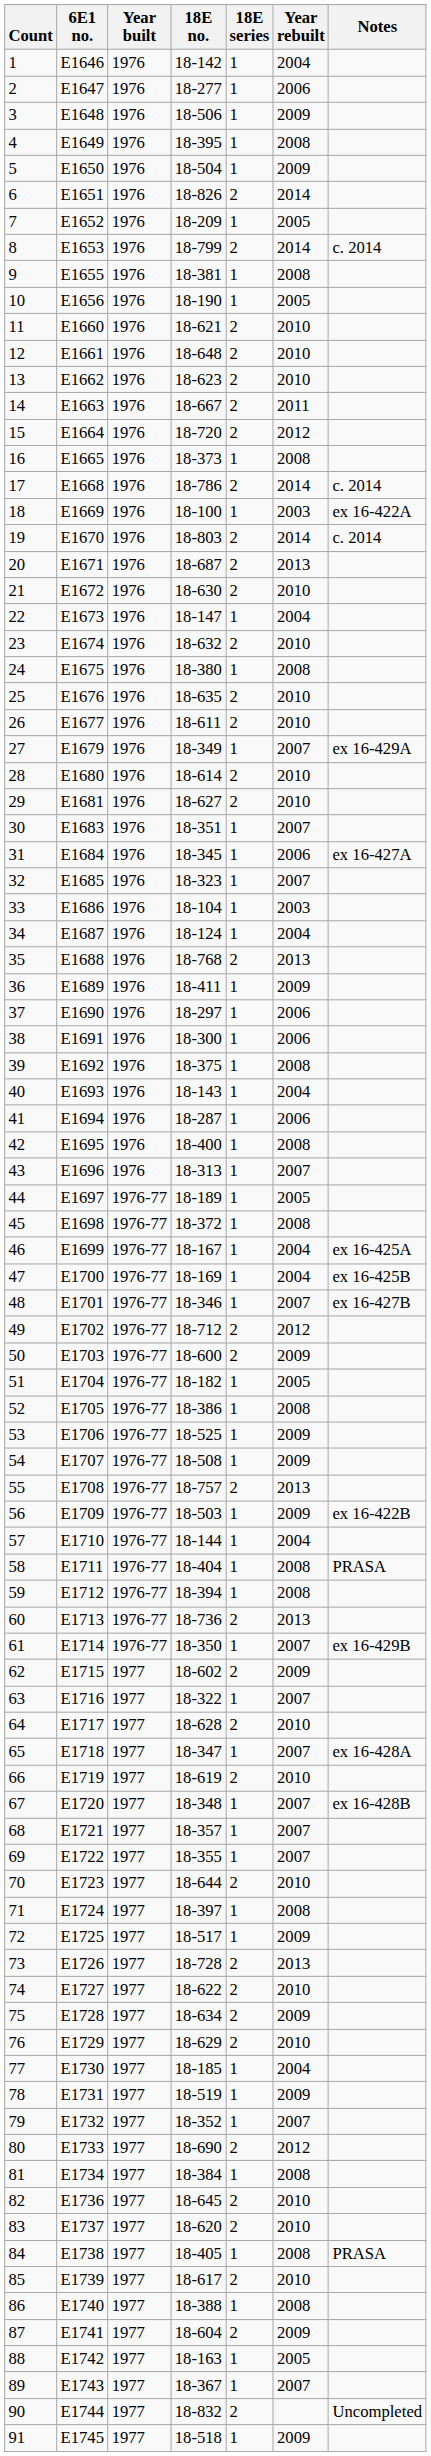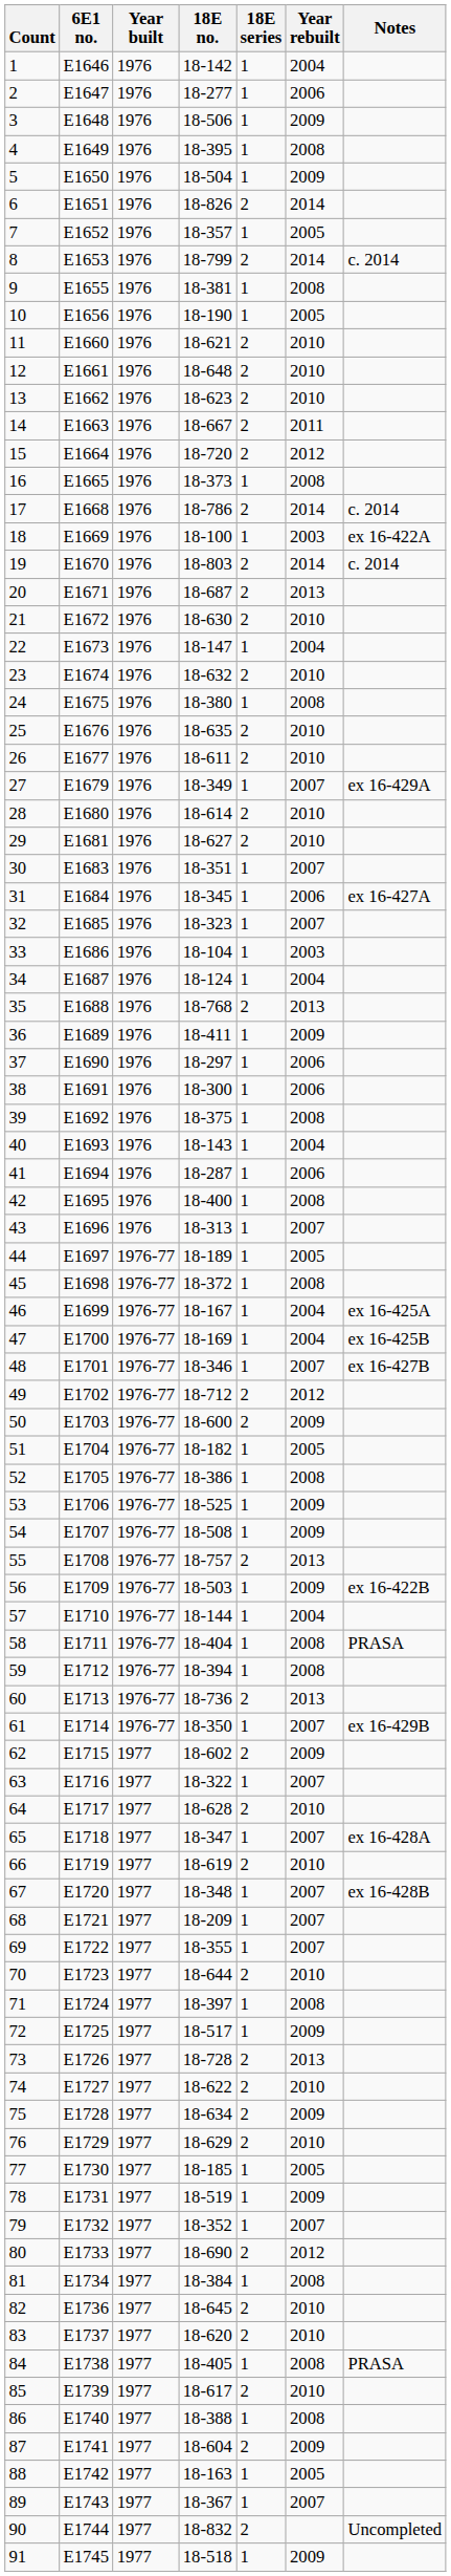 <table class="wikitable collapsible collapsed sortable" style="margin:0.5em auto; font-size:100%;">
 <tr>
 <th><br>Count</th>
 <th>6E1<br>no.</th>
 <th>Year<br>built</th>
 <th>18E<br>no.</th>
 <th>18E<br>series</th>
 <th>Year<br>rebuilt</th>
 <th>Notes</th>
 </tr>
 <tr>
 <td>1</td>
 <td>E1646</td>
 <td>1976</td>
 <td>18-142</td>
 <td>1</td>
 <td>2004</td>
 <td></td>
 </tr>
 <tr>
 <td>2</td>
 <td>E1647</td>
 <td>1976</td>
 <td>18-277</td>
 <td>1</td>
 <td>2006</td>
 <td></td>
 </tr>
 <tr>
 <td>3</td>
 <td>E1648</td>
 <td>1976</td>
 <td>18-506</td>
 <td>1</td>
 <td>2009</td>
 <td></td>
 </tr>
 <tr>
 <td>4</td>
 <td>E1649</td>
 <td>1976</td>
 <td>18-395</td>
 <td>1</td>
 <td>2008</td>
 <td></td>
 </tr>
 <tr>
 <td>5</td>
 <td>E1650</td>
 <td>1976</td>
 <td>18-504</td>
 <td>1</td>
 <td>2009</td>
 <td></td>
 </tr>
 <tr>
 <td>6</td>
 <td>E1651</td>
 <td>1976</td>
 <td>18-826</td>
 <td>2</td>
 <td>2014</td>
 <td></td>
 </tr>
 <tr>
 <td>7</td>
 <td>E1652</td>
 <td>1976</td>
-<td>18-209</td>
+<td>18-357</td>
 <td>1</td>
 <td>2005</td>
 <td></td>
 </tr>
 <tr>
 <td>8</td>
 <td>E1653</td>
 <td>1976</td>
 <td>18-799</td>
 <td>2</td>
 <td>2014</td>
 <td>c. 2014</td>
 </tr>
 <tr>
 <td>9</td>
 <td>E1655</td>
 <td>1976</td>
 <td>18-381</td>
 <td>1</td>
 <td>2008</td>
 <td></td>
 </tr>
 <tr>
 <td>10</td>
 <td>E1656</td>
 <td>1976</td>
 <td>18-190</td>
 <td>1</td>
 <td>2005</td>
 <td></td>
 </tr>
 <tr>
 <td>11</td>
 <td>E1660</td>
 <td>1976</td>
 <td>18-621</td>
 <td>2</td>
 <td>2010</td>
 <td></td>
 </tr>
 <tr>
 <td>12</td>
 <td>E1661</td>
 <td>1976</td>
 <td>18-648</td>
 <td>2</td>
 <td>2010</td>
 <td></td>
 </tr>
 <tr>
 <td>13</td>
 <td>E1662</td>
 <td>1976</td>
 <td>18-623</td>
 <td>2</td>
 <td>2010</td>
 <td></td>
 </tr>
 <tr>
 <td>14</td>
 <td>E1663</td>
 <td>1976</td>
 <td>18-667</td>
 <td>2</td>
 <td>2011</td>
 <td></td>
 </tr>
 <tr>
 <td>15</td>
 <td>E1664</td>
 <td>1976</td>
 <td>18-720</td>
 <td>2</td>
 <td>2012</td>
 <td></td>
 </tr>
 <tr>
 <td>16</td>
 <td>E1665</td>
 <td>1976</td>
 <td>18-373</td>
 <td>1</td>
 <td>2008</td>
 <td></td>
 </tr>
 <tr>
 <td>17</td>
 <td>E1668</td>
 <td>1976</td>
 <td>18-786</td>
 <td>2</td>
 <td>2014</td>
 <td>c. 2014</td>
 </tr>
 <tr>
 <td>18</td>
 <td>E1669</td>
 <td>1976</td>
 <td>18-100</td>
 <td>1</td>
 <td>2003</td>
 <td>ex 16-422A</td>
 </tr>
 <tr>
 <td>19</td>
 <td>E1670</td>
 <td>1976</td>
 <td>18-803</td>
 <td>2</td>
 <td>2014</td>
 <td>c. 2014</td>
 </tr>
 <tr>
 <td>20</td>
 <td>E1671</td>
 <td>1976</td>
 <td>18-687</td>
 <td>2</td>
 <td>2013</td>
 <td></td>
 </tr>
 <tr>
 <td>21</td>
 <td>E1672</td>
 <td>1976</td>
 <td>18-630</td>
 <td>2</td>
 <td>2010</td>
 <td></td>
 </tr>
 <tr>
 <td>22</td>
 <td>E1673</td>
 <td>1976</td>
 <td>18-147</td>
 <td>1</td>
 <td>2004</td>
 <td></td>
 </tr>
 <tr>
 <td>23</td>
 <td>E1674</td>
 <td>1976</td>
 <td>18-632</td>
 <td>2</td>
 <td>2010</td>
 <td></td>
 </tr>
 <tr>
 <td>24</td>
 <td>E1675</td>
 <td>1976</td>
 <td>18-380</td>
 <td>1</td>
 <td>2008</td>
 <td></td>
 </tr>
 <tr>
 <td>25</td>
 <td>E1676</td>
 <td>1976</td>
 <td>18-635</td>
 <td>2</td>
 <td>2010</td>
 <td></td>
 </tr>
 <tr>
 <td>26</td>
 <td>E1677</td>
 <td>1976</td>
 <td>18-611</td>
 <td>2</td>
 <td>2010</td>
 <td></td>
 </tr>
 <tr>
 <td>27</td>
 <td>E1679</td>
 <td>1976</td>
 <td>18-349</td>
 <td>1</td>
 <td>2007</td>
 <td>ex 16-429A</td>
 </tr>
 <tr>
 <td>28</td>
 <td>E1680</td>
 <td>1976</td>
 <td>18-614</td>
 <td>2</td>
 <td>2010</td>
 <td></td>
 </tr>
 <tr>
 <td>29</td>
 <td>E1681</td>
 <td>1976</td>
 <td>18-627</td>
 <td>2</td>
 <td>2010</td>
 <td></td>
 </tr>
 <tr>
 <td>30</td>
 <td>E1683</td>
 <td>1976</td>
 <td>18-351</td>
 <td>1</td>
 <td>2007</td>
 <td></td>
 </tr>
 <tr>
 <td>31</td>
 <td>E1684</td>
 <td>1976</td>
 <td>18-345</td>
 <td>1</td>
 <td>2006</td>
 <td>ex 16-427A</td>
 </tr>
 <tr>
 <td>32</td>
 <td>E1685</td>
 <td>1976</td>
 <td>18-323</td>
 <td>1</td>
 <td>2007</td>
 <td></td>
 </tr>
 <tr>
 <td>33</td>
 <td>E1686</td>
 <td>1976</td>
 <td>18-104</td>
 <td>1</td>
 <td>2003</td>
 <td></td>
 </tr>
 <tr>
 <td>34</td>
 <td>E1687</td>
 <td>1976</td>
 <td>18-124</td>
 <td>1</td>
 <td>2004</td>
 <td></td>
 </tr>
 <tr>
 <td>35</td>
 <td>E1688</td>
 <td>1976</td>
 <td>18-768</td>
 <td>2</td>
 <td>2013</td>
 <td></td>
 </tr>
 <tr>
 <td>36</td>
 <td>E1689</td>
 <td>1976</td>
 <td>18-411</td>
 <td>1</td>
 <td>2009</td>
 <td></td>
 </tr>
 <tr>
 <td>37</td>
 <td>E1690</td>
 <td>1976</td>
 <td>18-297</td>
 <td>1</td>
 <td>2006</td>
 <td></td>
 </tr>
 <tr>
 <td>38</td>
 <td>E1691</td>
 <td>1976</td>
 <td>18-300</td>
 <td>1</td>
 <td>2006</td>
 <td></td>
 </tr>
 <tr>
 <td>39</td>
 <td>E1692</td>
 <td>1976</td>
 <td>18-375</td>
 <td>1</td>
 <td>2008</td>
 <td></td>
 </tr>
 <tr>
 <td>40</td>
 <td>E1693</td>
 <td>1976</td>
 <td>18-143</td>
 <td>1</td>
 <td>2004</td>
 <td></td>
 </tr>
 <tr>
 <td>41</td>
 <td>E1694</td>
 <td>1976</td>
 <td>18-287</td>
 <td>1</td>
 <td>2006</td>
 <td></td>
 </tr>
 <tr>
 <td>42</td>
 <td>E1695</td>
 <td>1976</td>
 <td>18-400</td>
 <td>1</td>
 <td>2008</td>
 <td></td>
 </tr>
 <tr>
 <td>43</td>
 <td>E1696</td>
 <td>1976</td>
 <td>18-313</td>
 <td>1</td>
 <td>2007</td>
 <td></td>
 </tr>
 <tr>
 <td>44</td>
 <td>E1697</td>
 <td>1976-77</td>
 <td>18-189</td>
 <td>1</td>
 <td>2005</td>
 <td></td>
 </tr>
 <tr>
 <td>45</td>
 <td>E1698</td>
 <td>1976-77</td>
 <td>18-372</td>
 <td>1</td>
 <td>2008</td>
 <td></td>
 </tr>
 <tr>
 <td>46</td>
 <td>E1699</td>
 <td>1976-77</td>
 <td>18-167</td>
 <td>1</td>
 <td>2004</td>
 <td>ex 16-425A</td>
 </tr>
 <tr>
 <td>47</td>
 <td>E1700</td>
 <td>1976-77</td>
 <td>18-169</td>
 <td>1</td>
 <td>2004</td>
 <td>ex 16-425B</td>
 </tr>
 <tr>
 <td>48</td>
 <td>E1701</td>
 <td>1976-77</td>
 <td>18-346</td>
 <td>1</td>
 <td>2007</td>
 <td>ex 16-427B</td>
 </tr>
 <tr>
 <td>49</td>
 <td>E1702</td>
 <td>1976-77</td>
 <td>18-712</td>
 <td>2</td>
 <td>2012</td>
 <td></td>
 </tr>
 <tr>
 <td>50</td>
 <td>E1703</td>
 <td>1976-77</td>
 <td>18-600</td>
 <td>2</td>
 <td>2009</td>
 <td></td>
 </tr>
 <tr>
 <td>51</td>
 <td>E1704</td>
 <td>1976-77</td>
 <td>18-182</td>
 <td>1</td>
 <td>2005</td>
 <td></td>
 </tr>
 <tr>
 <td>52</td>
 <td>E1705</td>
 <td>1976-77</td>
 <td>18-386</td>
 <td>1</td>
 <td>2008</td>
 <td></td>
 </tr>
 <tr>
 <td>53</td>
 <td>E1706</td>
 <td>1976-77</td>
 <td>18-525</td>
 <td>1</td>
 <td>2009</td>
 <td></td>
 </tr>
 <tr>
 <td>54</td>
 <td>E1707</td>
 <td>1976-77</td>
 <td>18-508</td>
 <td>1</td>
 <td>2009</td>
 <td></td>
 </tr>
 <tr>
 <td>55</td>
 <td>E1708</td>
 <td>1976-77</td>
 <td>18-757</td>
 <td>2</td>
 <td>2013</td>
 <td></td>
 </tr>
 <tr>
 <td>56</td>
 <td>E1709</td>
 <td>1976-77</td>
 <td>18-503</td>
 <td>1</td>
 <td>2009</td>
 <td>ex 16-422B</td>
 </tr>
 <tr>
 <td>57</td>
 <td>E1710</td>
 <td>1976-77</td>
 <td>18-144</td>
 <td>1</td>
 <td>2004</td>
 <td></td>
 </tr>
 <tr>
 <td>58</td>
 <td>E1711</td>
 <td>1976-77</td>
 <td>18-404</td>
 <td>1</td>
 <td>2008</td>
 <td>PRASA</td>
 </tr>
 <tr>
 <td>59</td>
 <td>E1712</td>
 <td>1976-77</td>
 <td>18-394</td>
 <td>1</td>
 <td>2008</td>
 <td></td>
 </tr>
 <tr>
 <td>60</td>
 <td>E1713</td>
 <td>1976-77</td>
 <td>18-736</td>
 <td>2</td>
 <td>2013</td>
 <td></td>
 </tr>
 <tr>
 <td>61</td>
 <td>E1714</td>
 <td>1976-77</td>
 <td>18-350</td>
 <td>1</td>
 <td>2007</td>
 <td>ex 16-429B</td>
 </tr>
 <tr>
 <td>62</td>
 <td>E1715</td>
 <td>1977</td>
 <td>18-602</td>
 <td>2</td>
 <td>2009</td>
 <td></td>
 </tr>
 <tr>
 <td>63</td>
 <td>E1716</td>
 <td>1977</td>
 <td>18-322</td>
 <td>1</td>
 <td>2007</td>
 <td></td>
 </tr>
 <tr>
 <td>64</td>
 <td>E1717</td>
 <td>1977</td>
 <td>18-628</td>
 <td>2</td>
 <td>2010</td>
 <td></td>
 </tr>
 <tr>
 <td>65</td>
 <td>E1718</td>
 <td>1977</td>
 <td>18-347</td>
 <td>1</td>
 <td>2007</td>
 <td>ex 16-428A</td>
 </tr>
 <tr>
 <td>66</td>
 <td>E1719</td>
 <td>1977</td>
 <td>18-619</td>
 <td>2</td>
 <td>2010</td>
 <td></td>
 </tr>
 <tr>
 <td>67</td>
 <td>E1720</td>
 <td>1977</td>
 <td>18-348</td>
 <td>1</td>
 <td>2007</td>
 <td>ex 16-428B</td>
 </tr>
 <tr>
 <td>68</td>
 <td>E1721</td>
 <td>1977</td>
-<td>18-357</td>
+<td>18-209</td>
 <td>1</td>
 <td>2007</td>
 <td></td>
 </tr>
 <tr>
 <td>69</td>
 <td>E1722</td>
 <td>1977</td>
 <td>18-355</td>
 <td>1</td>
 <td>2007</td>
 <td></td>
 </tr>
 <tr>
 <td>70</td>
 <td>E1723</td>
 <td>1977</td>
 <td>18-644</td>
 <td>2</td>
 <td>2010</td>
 <td></td>
 </tr>
 <tr>
 <td>71</td>
 <td>E1724</td>
 <td>1977</td>
 <td>18-397</td>
 <td>1</td>
 <td>2008</td>
 <td></td>
 </tr>
 <tr>
 <td>72</td>
 <td>E1725</td>
 <td>1977</td>
 <td>18-517</td>
 <td>1</td>
 <td>2009</td>
 <td></td>
 </tr>
 <tr>
 <td>73</td>
 <td>E1726</td>
 <td>1977</td>
 <td>18-728</td>
 <td>2</td>
 <td>2013</td>
 <td></td>
 </tr>
 <tr>
 <td>74</td>
 <td>E1727</td>
 <td>1977</td>
 <td>18-622</td>
 <td>2</td>
 <td>2010</td>
 <td></td>
 </tr>
 <tr>
 <td>75</td>
 <td>E1728</td>
 <td>1977</td>
 <td>18-634</td>
 <td>2</td>
 <td>2009</td>
 <td></td>
 </tr>
 <tr>
 <td>76</td>
 <td>E1729</td>
 <td>1977</td>
 <td>18-629</td>
 <td>2</td>
 <td>2010</td>
 <td></td>
 </tr>
 <tr>
 <td>77</td>
 <td>E1730</td>
 <td>1977</td>
 <td>18-185</td>
 <td>1</td>
-<td>2004</td>
+<td>2005</td>
 <td></td>
 </tr>
 <tr>
 <td>78</td>
 <td>E1731</td>
 <td>1977</td>
 <td>18-519</td>
 <td>1</td>
 <td>2009</td>
 <td></td>
 </tr>
 <tr>
 <td>79</td>
 <td>E1732</td>
 <td>1977</td>
 <td>18-352</td>
 <td>1</td>
 <td>2007</td>
 <td></td>
 </tr>
 <tr>
 <td>80</td>
 <td>E1733</td>
 <td>1977</td>
 <td>18-690</td>
 <td>2</td>
 <td>2012</td>
 <td></td>
 </tr>
 <tr>
 <td>81</td>
 <td>E1734</td>
 <td>1977</td>
 <td>18-384</td>
 <td>1</td>
 <td>2008</td>
 <td></td>
 </tr>
 <tr>
 <td>82</td>
 <td>E1736</td>
 <td>1977</td>
 <td>18-645</td>
 <td>2</td>
 <td>2010</td>
 <td></td>
 </tr>
 <tr>
 <td>83</td>
 <td>E1737</td>
 <td>1977</td>
 <td>18-620</td>
 <td>2</td>
 <td>2010</td>
 <td></td>
 </tr>
 <tr>
 <td>84</td>
 <td>E1738</td>
 <td>1977</td>
 <td>18-405</td>
 <td>1</td>
 <td>2008</td>
 <td>PRASA</td>
 </tr>
 <tr>
 <td>85</td>
 <td>E1739</td>
 <td>1977</td>
 <td>18-617</td>
 <td>2</td>
 <td>2010</td>
 <td></td>
 </tr>
 <tr>
 <td>86</td>
 <td>E1740</td>
 <td>1977</td>
 <td>18-388</td>
 <td>1</td>
 <td>2008</td>
 <td></td>
 </tr>
 <tr>
 <td>87</td>
 <td>E1741</td>
 <td>1977</td>
 <td>18-604</td>
 <td>2</td>
 <td>2009</td>
 <td></td>
 </tr>
 <tr>
 <td>88</td>
 <td>E1742</td>
 <td>1977</td>
 <td>18-163</td>
 <td>1</td>
 <td>2005</td>
 <td></td>
 </tr>
 <tr>
 <td>89</td>
 <td>E1743</td>
 <td>1977</td>
 <td>18-367</td>
 <td>1</td>
 <td>2007</td>
 <td></td>
 </tr>
 <tr>
 <td>90</td>
 <td>E1744</td>
 <td>1977</td>
 <td>18-832</td>
 <td>2</td>
 <td></td>
 <td>Uncompleted</td>
 </tr>
 <tr>
 <td>91</td>
 <td>E1745</td>
 <td>1977</td>
 <td>18-518</td>
 <td>1</td>
 <td>2009</td>
 <td></td>
 </tr>
 <tr>
 </tr>
 </table>
